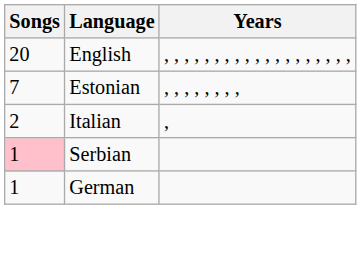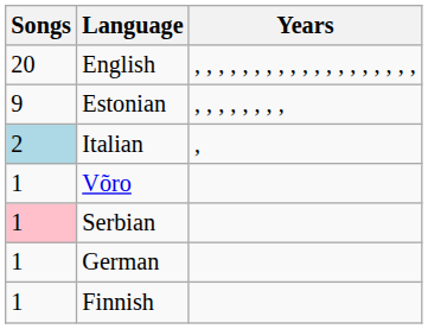 <table class="wikitable" style="font-size:95%">
 <tr>
 <th>Songs</th>
 <th>Language</th>
 <th>Years</th>
 </tr>
 <tr>
 <td>20</td>
 <td>English</td>
 <td>, , , , , , , , , , , , , , , <s></s>, , , , </td>
 </tr>
 <tr>
-<td>7</td>
+<td>9</td>
 <td>Estonian</td>
 <td>, , , , , , , , </td>
 </tr>
 <tr>
-<td>2</td>
+<td style="background: lightblue;">2</td>
 <td>Italian</td>
 <td>, </td>
+</tr>
+<tr>
+<td>1</td>
+<td><a href='#'>Võro</a></td>
+<td></td>
 </tr>
 <tr>
 <td style="background: pink;">1</td>
 <td>Serbian</td>
 <td></td>
 </tr>
 <tr>
 <td>1</td>
 <td>German</td>
 <td></td>
 </tr>
+<tr>
+<td>1</td>
+<td>Finnish</td>
+<td></td>
+</tr>
 </table>
